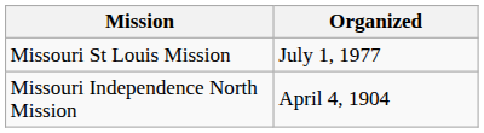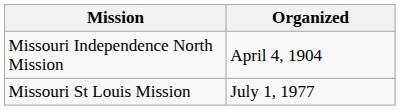 <table class="wikitable">
 <tr>
 <th width="200">Mission</th>
 <th width="150">Organized</th>
 </tr>
 <tr>
+<td>Missouri Independence North Mission</td>
+<td>April 4, 1904</td>
+</tr>
+<tr>
 <td>Missouri St Louis Mission</td>
 <td>July 1, 1977</td>
 </tr>
-<tr>
-<td>Missouri Independence North Mission</td>
-<td>April 4, 1904</td>
-</tr>
 </table>
